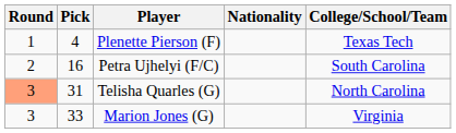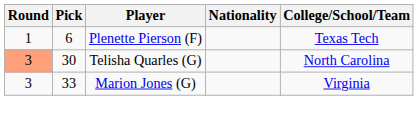 <table class="wikitable">
 <tr>
 <th>Round</th>
 <th>Pick</th>
 <th>Player</th>
 <th>Nationality</th>
 <th>College/School/Team</th>
 </tr>
 <tr align="center">
 <td>1</td>
-<td>4</td>
+<td>6</td>
 <td><a href='#'>Plenette Pierson</a> (F)</td>
 <td></td>
 <td><a href='#'>Texas Tech</a></td>
 </tr>
 <tr align="center">
-<td>2</td>
-<td>16</td>
-<td>Petra Ujhelyi (F/C)</td>
-<td></td>
-<td><a href='#'>South Carolina</a></td>
-</tr>
-<tr align="center">
 <td style="background: lightsalmon;">3</td>
-<td>31</td>
+<td>30</td>
 <td>Telisha Quarles (G)</td>
 <td></td>
 <td><a href='#'>North Carolina</a></td>
 </tr>
 <tr align="center">
 <td>3</td>
 <td>33</td>
 <td><a href='#'>Marion Jones</a> (G)</td>
 <td></td>
 <td><a href='#'>Virginia</a></td>
 </tr>
 </table>
